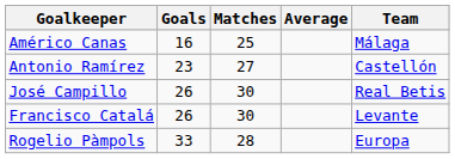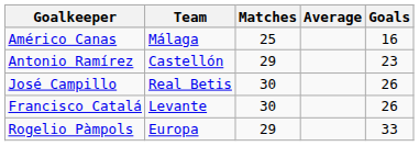 <table class="wikitable sortable" class="wikitable">
 <tr style="background:#ccc; text-align:center;">
 <th>Goalkeeper</th>
-<th>Goals</th>
+<th>Team</th>
 <th>Matches</th>
 <th>Average</th>
-<th>Team</th>
+<th>Goals</th>
 </tr>
 <tr>
 <td> <a href='#'>Américo Canas</a></td>
-<td style="text-align:center;">16</td>
+<td><a href='#'>Málaga</a></td>
 <td style="text-align:center;">25</td>
 <td style="text-align:center;"></td>
-<td><a href='#'>Málaga</a></td>
+<td style="text-align:center;">16</td>
 </tr>
 <tr>
 <td> <a href='#'>Antonio Ramírez</a></td>
+<td><a href='#'>Castellón</a></td>
+<td style="text-align:center;">29</td>
+<td style="text-align:center;"></td>
 <td style="text-align:center;">23</td>
-<td style="text-align:center;">27</td>
-<td style="text-align:center;"></td>
-<td><a href='#'>Castellón</a></td>
 </tr>
 <tr>
 <td> <a href='#'>José Campillo</a></td>
-<td style="text-align:center;">26</td>
+<td><a href='#'>Real Betis</a></td>
 <td style="text-align:center;">30</td>
 <td style="text-align:center;"></td>
-<td><a href='#'>Real Betis</a></td>
+<td style="text-align:center;">26</td>
 </tr>
 <tr>
 <td> <a href='#'>Francisco Catalá</a></td>
-<td style="text-align:center;">26</td>
+<td><a href='#'>Levante</a></td>
 <td style="text-align:center;">30</td>
 <td style="text-align:center;"></td>
-<td><a href='#'>Levante</a></td>
+<td style="text-align:center;">26</td>
 </tr>
 <tr>
 <td> <a href='#'>Rogelio Pàmpols</a></td>
+<td><a href='#'>Europa</a></td>
+<td style="text-align:center;">29</td>
+<td style="text-align:center;"></td>
 <td style="text-align:center;">33</td>
-<td style="text-align:center;">28</td>
-<td style="text-align:center;"></td>
-<td><a href='#'>Europa</a></td>
 </tr>
 </table>
